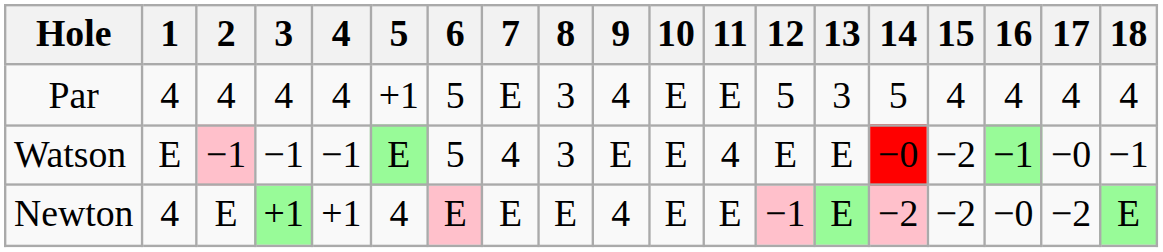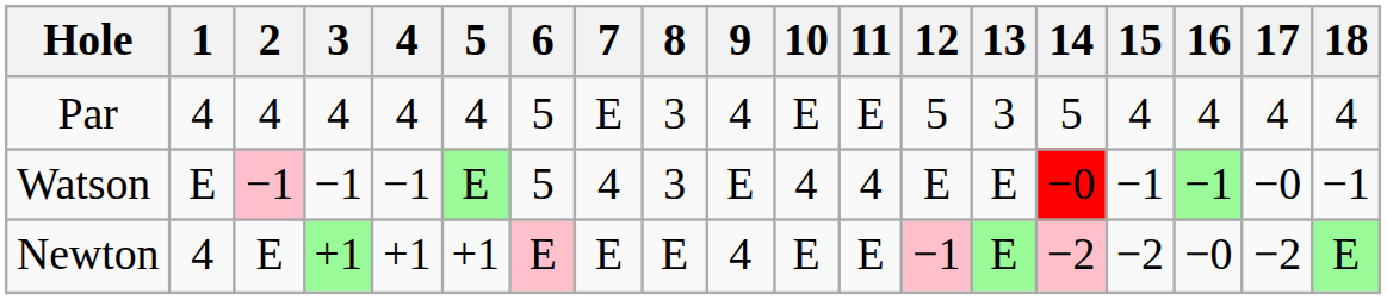 <table class="wikitable" style="text-align:center">
 <tr>
 <th>Hole</th>
 <th> 1 </th>
 <th> 2 </th>
 <th> 3 </th>
 <th> 4 </th>
 <th> 5 </th>
 <th> 6 </th>
 <th> 7 </th>
 <th> 8 </th>
 <th> 9 </th>
 <th>10</th>
 <th>11</th>
 <th>12</th>
 <th>13</th>
 <th>14</th>
 <th>15</th>
 <th>16</th>
 <th>17</th>
 <th>18</th>
 </tr>
 <tr>
 <td>Par</td>
 <td>4</td>
 <td>4</td>
 <td>4</td>
 <td>4</td>
-<td>+1</td>
+<td>4</td>
 <td>5</td>
 <td>E</td>
 <td>3</td>
 <td>4</td>
 <td>E</td>
 <td>E</td>
 <td>5</td>
 <td>3</td>
 <td>5</td>
 <td>4</td>
 <td>4</td>
 <td>4</td>
 <td>4</td>
 </tr>
 <tr>
 <td align=left> Watson</td>
 <td>E</td>
 <td style="background: Pink;">−1</td>
 <td>−1</td>
 <td>−1</td>
 <td style="background: PaleGreen;">E</td>
 <td>5</td>
 <td>4</td>
 <td>3</td>
 <td>E</td>
-<td>E</td>
+<td>4</td>
 <td>4</td>
 <td>E</td>
 <td>E</td>
 <td style="background: Red;">−0</td>
-<td>−2</td>
+<td>−1</td>
 <td style="background: PaleGreen;">−1</td>
 <td>−0</td>
 <td>−1</td>
 </tr>
 <tr>
 <td align=left> Newton</td>
 <td>4</td>
 <td>E</td>
 <td style="background: PaleGreen;">+1</td>
 <td>+1</td>
-<td>4</td>
+<td>+1</td>
 <td style="background: Pink;">E</td>
 <td>E</td>
 <td>E</td>
 <td>4</td>
 <td>E</td>
 <td>E</td>
 <td style="background: Pink;">−1</td>
 <td style="background: PaleGreen;">E</td>
 <td style="background: Pink;">−2</td>
 <td>−2</td>
 <td>−0</td>
 <td>−2</td>
 <td style="background: PaleGreen;">E</td>
 </tr>
 </table>
